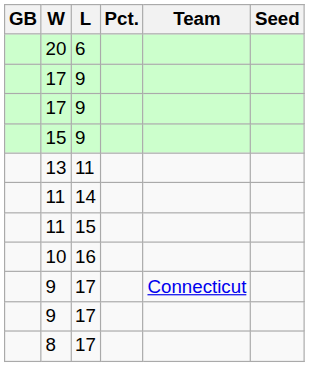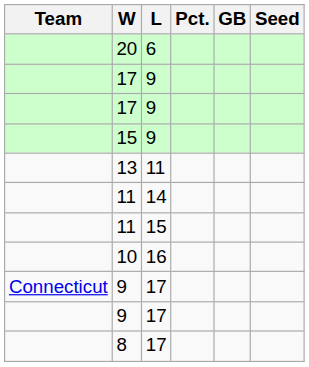 <table class=wikitable>
 <tr>
-<th>GB</th>
+<th>Team</th>
 <th>W</th>
 <th>L</th>
 <th>Pct.</th>
-<th>Team</th>
+<th>GB</th>
 <th>Seed</th>
 </tr>
 <tr bgcolor=#ccffcc>
 <td></td>
 <td>20</td>
 <td>6</td>
 <td></td>
 <td></td>
 <td></td>
 </tr>
 <tr bgcolor=#ccffcc>
 <td></td>
 <td>17</td>
 <td>9</td>
 <td></td>
 <td></td>
 <td></td>
 </tr>
 <tr bgcolor=#ccffcc>
 <td></td>
 <td>17</td>
 <td>9</td>
 <td></td>
 <td></td>
 <td></td>
 </tr>
 <tr bgcolor=#ccffcc>
 <td></td>
 <td>15</td>
 <td>9</td>
 <td></td>
 <td></td>
 <td></td>
 </tr>
 <tr>
 <td></td>
 <td>13</td>
 <td>11</td>
 <td></td>
 <td></td>
 <td></td>
 </tr>
 <tr>
 <td></td>
 <td>11</td>
 <td>14</td>
 <td></td>
 <td></td>
 <td></td>
 </tr>
 <tr>
 <td></td>
 <td>11</td>
 <td>15</td>
 <td></td>
 <td></td>
 <td></td>
 </tr>
 <tr>
 <td></td>
 <td>10</td>
 <td>16</td>
 <td></td>
 <td></td>
 <td></td>
 </tr>
 <tr>
-<td></td>
+<td><a href='#'>Connecticut</a></td>
 <td>9</td>
 <td>17</td>
 <td></td>
-<td><a href='#'>Connecticut</a></td>
+<td></td>
 <td></td>
 </tr>
 <tr>
 <td></td>
 <td>9</td>
 <td>17</td>
 <td></td>
 <td></td>
 <td></td>
 </tr>
 <tr>
 <td></td>
 <td>8</td>
 <td>17</td>
 <td></td>
 <td></td>
 <td></td>
 </tr>
 </table>
